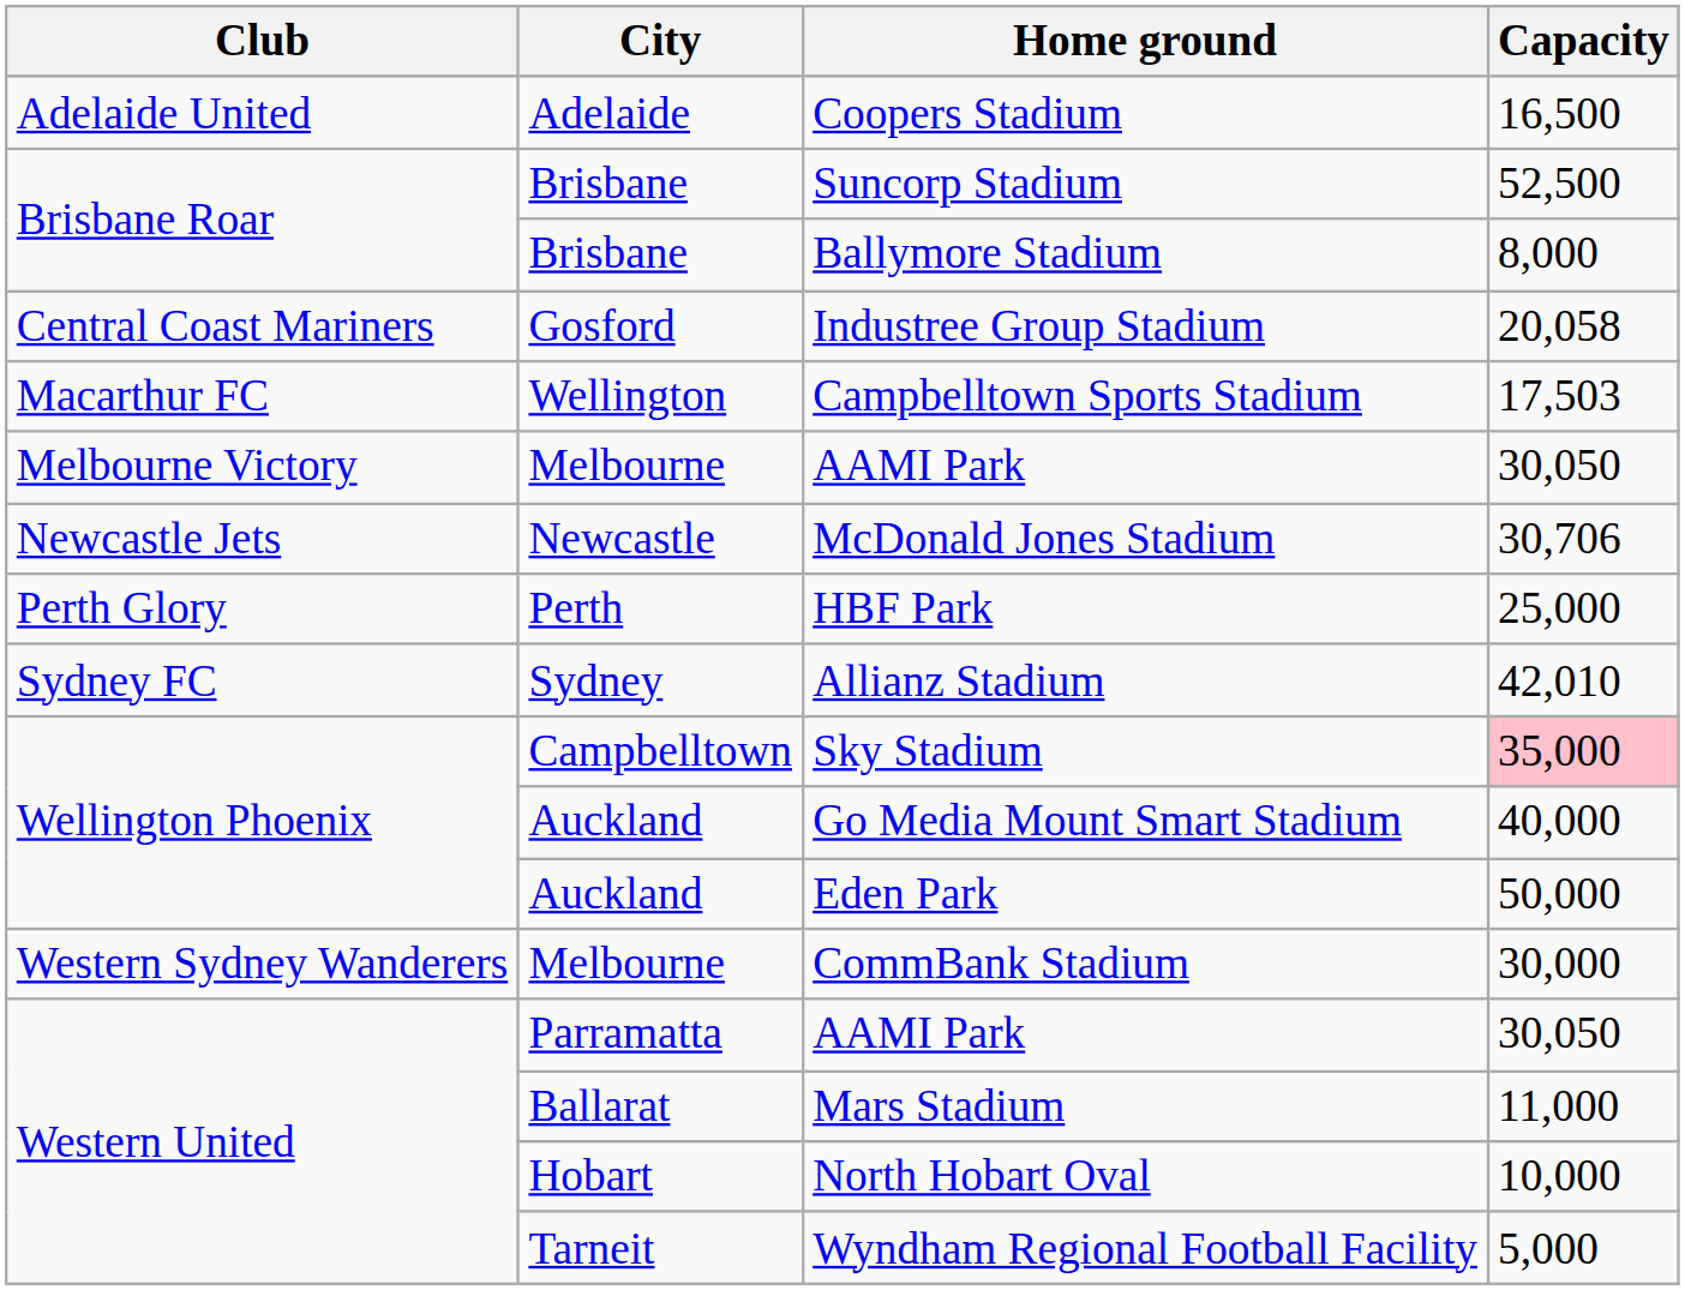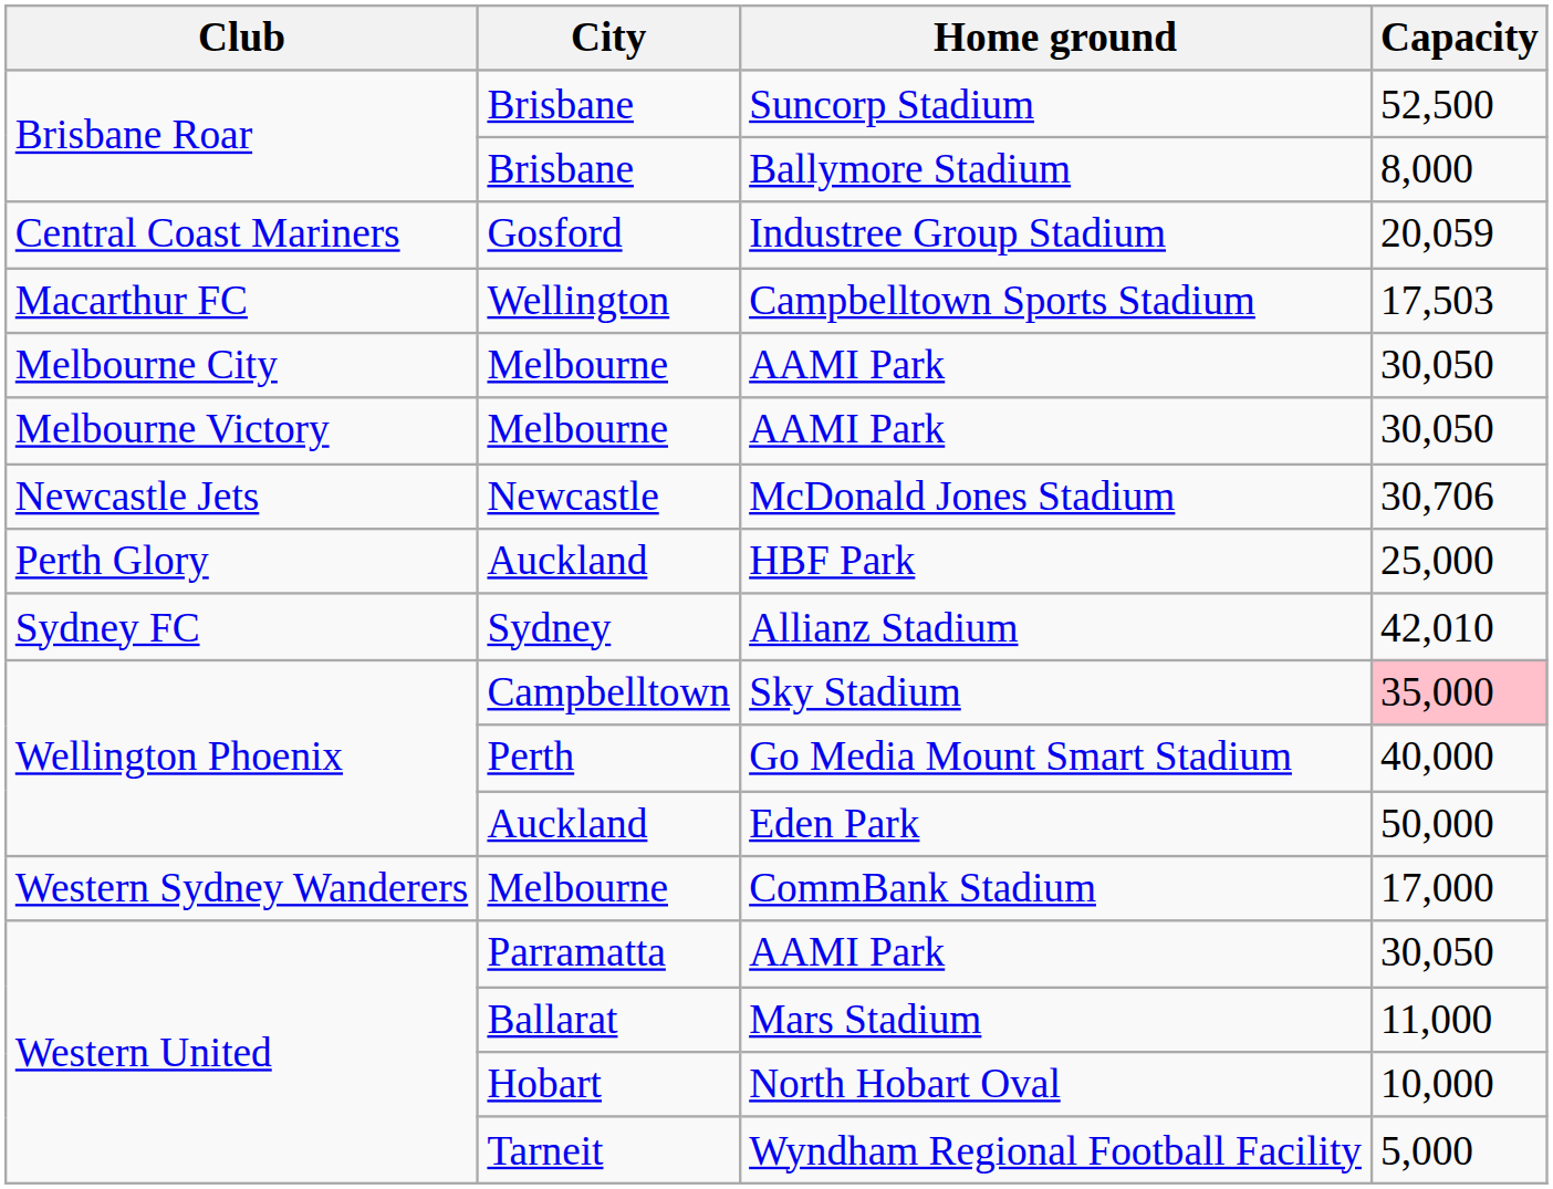 <table class="wikitable sortable">
 <tr>
 <th>Club</th>
 <th>City</th>
 <th>Home ground</th>
 <th>Capacity</th>
-</tr>
-<tr>
-<td><a href='#'>Adelaide United</a></td>
-<td><a href='#'>Adelaide</a></td>
-<td><a href='#'>Coopers Stadium</a></td>
-<td>16,500</td>
 </tr>
 <tr>
 <td rowspan="2"><a href='#'>Brisbane Roar</a></td>
 <td><a href='#'>Brisbane</a></td>
 <td><a href='#'>Suncorp Stadium</a></td>
 <td>52,500</td>
 </tr>
 <tr>
 <td><a href='#'>Brisbane</a></td>
 <td><a href='#'>Ballymore Stadium</a></td>
 <td>8,000</td>
 </tr>
 <tr>
 <td><a href='#'>Central Coast Mariners</a></td>
 <td><a href='#'>Gosford</a></td>
 <td><a href='#'>Industree Group Stadium</a></td>
-<td>20,058</td>
+<td>20,059</td>
 </tr>
 <tr>
 <td><a href='#'>Macarthur FC</a></td>
 <td><a href='#'>Wellington</a></td>
 <td><a href='#'>Campbelltown Sports Stadium</a></td>
 <td>17,503</td>
+</tr>
+<tr>
+<td><a href='#'>Melbourne City</a></td>
+<td><a href='#'>Melbourne</a></td>
+<td><a href='#'>AAMI Park</a></td>
+<td>30,050</td>
 </tr>
 <tr>
 <td><a href='#'>Melbourne Victory</a></td>
 <td><a href='#'>Melbourne</a></td>
 <td><a href='#'>AAMI Park</a></td>
 <td>30,050</td>
 </tr>
 <tr>
 <td><a href='#'>Newcastle Jets</a></td>
 <td><a href='#'>Newcastle</a></td>
 <td><a href='#'>McDonald Jones Stadium</a></td>
 <td>30,706</td>
 </tr>
 <tr>
 <td><a href='#'>Perth Glory</a></td>
-<td><a href='#'>Perth</a></td>
+<td><a href='#'>Auckland</a></td>
 <td><a href='#'>HBF Park</a></td>
 <td>25,000</td>
 </tr>
 <tr>
 <td><a href='#'>Sydney FC</a></td>
 <td><a href='#'>Sydney</a></td>
 <td><a href='#'>Allianz Stadium</a></td>
 <td>42,010</td>
 </tr>
 <tr>
 <td rowspan="3"><a href='#'>Wellington Phoenix</a></td>
 <td><a href='#'>Campbelltown</a></td>
 <td><a href='#'>Sky Stadium</a></td>
 <td style="background: pink;">35,000</td>
 </tr>
 <tr>
-<td><a href='#'>Auckland</a></td>
+<td><a href='#'>Perth</a></td>
 <td><a href='#'>Go Media Mount Smart Stadium</a></td>
 <td>40,000</td>
 </tr>
 <tr>
 <td><a href='#'>Auckland</a></td>
 <td><a href='#'>Eden Park</a></td>
 <td>50,000</td>
 </tr>
 <tr>
 <td><a href='#'>Western Sydney Wanderers</a></td>
 <td><a href='#'>Melbourne</a></td>
 <td><a href='#'>CommBank Stadium</a></td>
-<td>30,000</td>
+<td>17,000</td>
 </tr>
 <tr>
 <td rowspan="4"><a href='#'>Western United</a></td>
 <td><a href='#'>Parramatta</a></td>
 <td><a href='#'>AAMI Park</a></td>
 <td>30,050</td>
 </tr>
 <tr>
 <td><a href='#'>Ballarat</a></td>
 <td><a href='#'>Mars Stadium</a></td>
 <td>11,000</td>
 </tr>
 <tr>
 <td><a href='#'>Hobart</a></td>
 <td><a href='#'>North Hobart Oval</a></td>
 <td>10,000</td>
 </tr>
 <tr>
 <td><a href='#'>Tarneit</a></td>
 <td><a href='#'>Wyndham Regional Football Facility</a></td>
 <td>5,000</td>
 </tr>
 <tr>
 </tr>
 </table>
